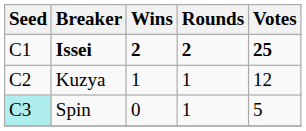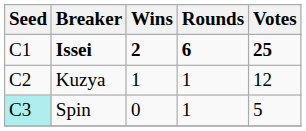 <table class="wikitable">
 <tr>
 <th>Seed</th>
 <th>Breaker</th>
 <th>Wins</th>
 <th>Rounds</th>
 <th>Votes</th>
 </tr>
 <tr>
 <td>C1</td>
 <td> <strong>Issei</strong></td>
 <td><strong>2</strong></td>
-<td><strong>2</strong></td>
+<td><strong>6</strong></td>
 <td><strong>25</strong></td>
 </tr>
 <tr>
 <td>C2</td>
 <td> Kuzya</td>
 <td>1</td>
 <td>1</td>
 <td>12</td>
 </tr>
 <tr>
 <td style="background: paleturquoise;">C3</td>
 <td> Spin</td>
 <td>0</td>
 <td>1</td>
 <td>5</td>
 </tr>
 <tr>
 </tr>
 </table>
